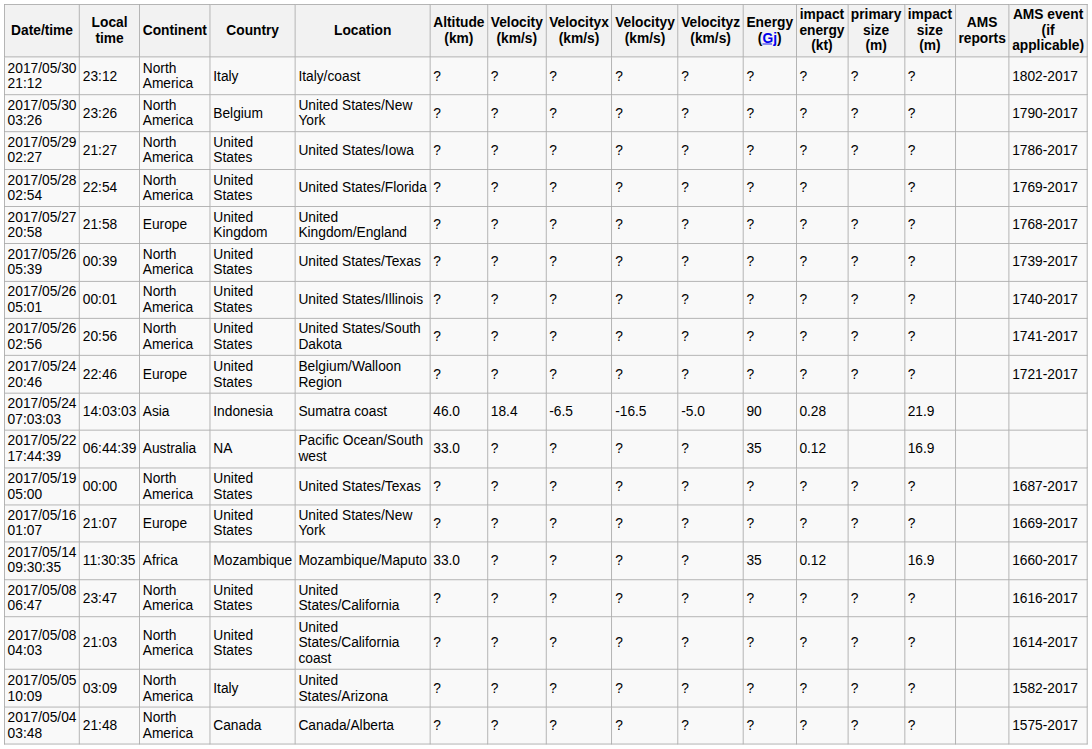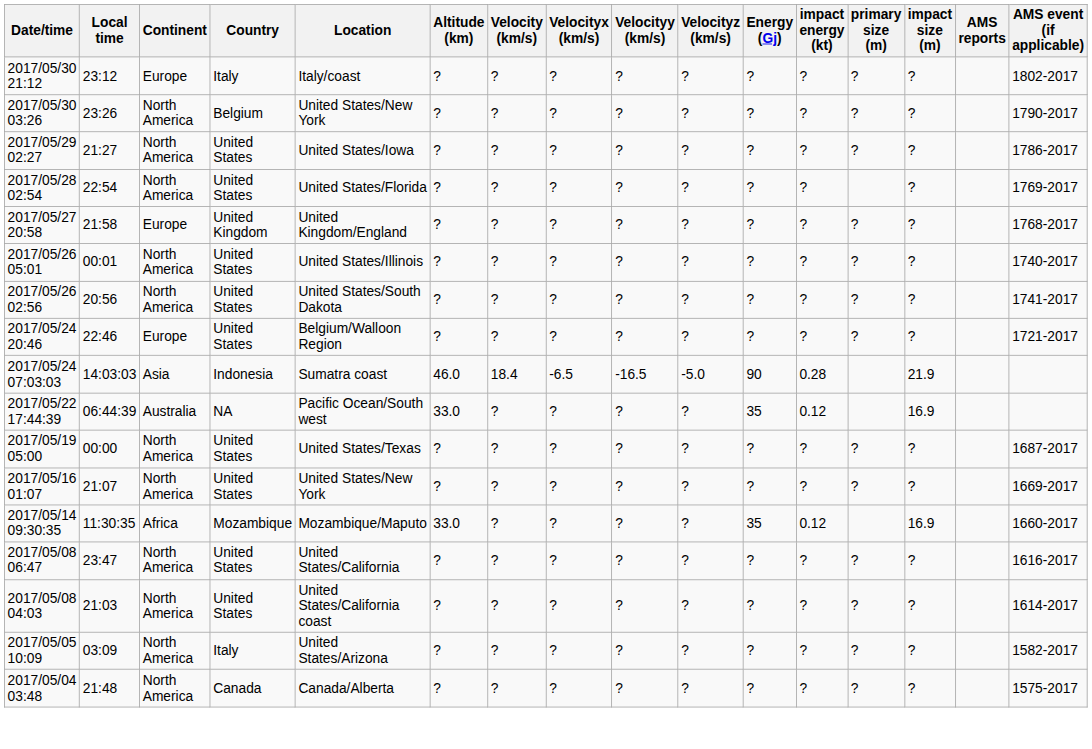 <table class="wikitable sortable">
 <tr>
 <th>Date/time</th>
 <th>Local time</th>
 <th>Continent</th>
 <th>Country</th>
 <th>Location</th>
 <th>Altitude (km)</th>
 <th>Velocity (km/s)</th>
 <th>Velocityx (km/s)</th>
 <th>Velocityy (km/s)</th>
 <th>Velocityz (km/s)</th>
 <th>Energy (<a href='#'>Gj</a>)</th>
 <th>impact energy (kt)</th>
 <th>primary size (m)</th>
 <th>impact size (m)</th>
 <th>AMS reports</th>
 <th>AMS event (if applicable)</th>
 </tr>
 <tr>
 <td>2017/05/30 21:12</td>
 <td>23:12</td>
-<td>North America</td>
+<td>Europe</td>
 <td>Italy</td>
 <td>Italy/coast</td>
 <td>?</td>
 <td>?</td>
 <td>?</td>
 <td>?</td>
 <td>?</td>
 <td>?</td>
 <td>?</td>
 <td>?</td>
 <td>?</td>
 <td></td>
 <td>1802-2017</td>
 </tr>
 <tr>
 <td>2017/05/30 03:26</td>
 <td>23:26</td>
 <td>North America</td>
 <td>Belgium</td>
 <td>United States/New York</td>
 <td>?</td>
 <td>?</td>
 <td>?</td>
 <td>?</td>
 <td>?</td>
 <td>?</td>
 <td>?</td>
 <td>?</td>
 <td>?</td>
 <td></td>
 <td>1790-2017</td>
 </tr>
 <tr>
 <td>2017/05/29 02:27</td>
 <td>21:27</td>
 <td>North America</td>
 <td>United States</td>
 <td>United States/Iowa</td>
 <td>?</td>
 <td>?</td>
 <td>?</td>
 <td>?</td>
 <td>?</td>
 <td>?</td>
 <td>?</td>
 <td>?</td>
 <td>?</td>
 <td></td>
 <td>1786-2017</td>
 </tr>
 <tr>
 <td>2017/05/28 02:54</td>
 <td>22:54</td>
 <td>North America</td>
 <td>United States</td>
 <td>United States/Florida</td>
 <td>?</td>
 <td>?</td>
 <td>?</td>
 <td>?</td>
 <td>?</td>
 <td>?</td>
 <td>?</td>
 <td></td>
 <td>?</td>
 <td></td>
 <td>1769-2017</td>
 </tr>
 <tr>
 <td>2017/05/27 20:58</td>
 <td>21:58</td>
 <td>Europe</td>
 <td>United Kingdom</td>
 <td>United Kingdom/England</td>
 <td>?</td>
 <td>?</td>
 <td>?</td>
 <td>?</td>
 <td>?</td>
 <td>?</td>
 <td>?</td>
 <td>?</td>
 <td>?</td>
 <td></td>
 <td>1768-2017</td>
-</tr>
-<tr>
-<td>2017/05/26 05:39</td>
-<td>00:39</td>
-<td>North America</td>
-<td>United States</td>
-<td>United States/Texas</td>
-<td>?</td>
-<td>?</td>
-<td>?</td>
-<td>?</td>
-<td>?</td>
-<td>?</td>
-<td>?</td>
-<td>?</td>
-<td>?</td>
-<td></td>
-<td>1739-2017</td>
 </tr>
 <tr>
 <td>2017/05/26 05:01</td>
 <td>00:01</td>
 <td>North America</td>
 <td>United States</td>
 <td>United States/Illinois</td>
 <td>?</td>
 <td>?</td>
 <td>?</td>
 <td>?</td>
 <td>?</td>
 <td>?</td>
 <td>?</td>
 <td>?</td>
 <td>?</td>
 <td></td>
 <td>1740-2017</td>
 </tr>
 <tr>
 <td>2017/05/26 02:56</td>
 <td>20:56</td>
 <td>North America</td>
 <td>United States</td>
 <td>United States/South Dakota</td>
 <td>?</td>
 <td>?</td>
 <td>?</td>
 <td>?</td>
 <td>?</td>
 <td>?</td>
 <td>?</td>
 <td>?</td>
 <td>?</td>
 <td></td>
 <td>1741-2017</td>
 </tr>
 <tr>
 <td>2017/05/24 20:46</td>
 <td>22:46</td>
 <td>Europe</td>
 <td>United States</td>
 <td>Belgium/Walloon Region</td>
 <td>?</td>
 <td>?</td>
 <td>?</td>
 <td>?</td>
 <td>?</td>
 <td>?</td>
 <td>?</td>
 <td>?</td>
 <td>?</td>
 <td></td>
 <td>1721-2017</td>
 </tr>
 <tr>
 <td>2017/05/24 07:03:03</td>
 <td>14:03:03</td>
 <td>Asia</td>
 <td>Indonesia</td>
 <td Indonesia>Sumatra coast</td>
 <td>46.0</td>
 <td>18.4</td>
 <td>-6.5</td>
 <td>-16.5</td>
 <td>-5.0</td>
 <td>90</td>
 <td>0.28</td>
 <td></td>
 <td>21.9</td>
 <td></td>
 <td></td>
 </tr>
 <tr>
 <td>2017/05/22 17:44:39</td>
 <td>06:44:39</td>
 <td>Australia</td>
 <td>NA</td>
 <td>Pacific Ocean/South west</td>
 <td>33.0</td>
 <td>?</td>
 <td>?</td>
 <td>?</td>
 <td>?</td>
 <td>35</td>
 <td>0.12</td>
 <td></td>
 <td>16.9</td>
 <td></td>
 <td></td>
 </tr>
 <tr>
 <td>2017/05/19 05:00</td>
 <td>00:00</td>
 <td>North America</td>
 <td>United States</td>
 <td>United States/Texas</td>
 <td>?</td>
 <td>?</td>
 <td>?</td>
 <td>?</td>
 <td>?</td>
 <td>?</td>
 <td>?</td>
 <td>?</td>
 <td>?</td>
 <td></td>
 <td>1687-2017</td>
 </tr>
 <tr>
 <td>2017/05/16 01:07</td>
 <td>21:07</td>
-<td>Europe</td>
+<td>North America</td>
 <td>United States</td>
 <td>United States/New York</td>
 <td>?</td>
 <td>?</td>
 <td>?</td>
 <td>?</td>
 <td>?</td>
 <td>?</td>
 <td>?</td>
 <td>?</td>
 <td>?</td>
 <td></td>
 <td>1669-2017</td>
 </tr>
 <tr>
 <td>2017/05/14 09:30:35</td>
 <td>11:30:35</td>
 <td>Africa</td>
 <td>Mozambique</td>
 <td>Mozambique/Maputo</td>
 <td>33.0</td>
 <td>?</td>
 <td>?</td>
 <td>?</td>
 <td>?</td>
 <td>35</td>
 <td>0.12</td>
 <td></td>
 <td>16.9</td>
 <td></td>
 <td>1660-2017</td>
 </tr>
 <tr>
 <td>2017/05/08 06:47</td>
 <td>23:47</td>
 <td>North America</td>
 <td>United States</td>
 <td>United States/California</td>
 <td>?</td>
 <td>?</td>
 <td>?</td>
 <td>?</td>
 <td>?</td>
 <td>?</td>
 <td>?</td>
 <td>?</td>
 <td>?</td>
 <td></td>
 <td>1616-2017</td>
 </tr>
 <tr>
 <td>2017/05/08 04:03</td>
 <td>21:03</td>
 <td>North America</td>
 <td>United States</td>
 <td>United States/California coast</td>
 <td>?</td>
 <td>?</td>
 <td>?</td>
 <td>?</td>
 <td>?</td>
 <td>?</td>
 <td>?</td>
 <td>?</td>
 <td>?</td>
 <td></td>
 <td>1614-2017</td>
 </tr>
 <tr>
 <td>2017/05/05 10:09</td>
 <td>03:09</td>
 <td>North America</td>
 <td>Italy</td>
 <td>United States/Arizona</td>
 <td>?</td>
 <td>?</td>
 <td>?</td>
 <td>?</td>
 <td>?</td>
 <td>?</td>
 <td>?</td>
 <td>?</td>
 <td>?</td>
 <td></td>
 <td>1582-2017</td>
 </tr>
 <tr>
 <td>2017/05/04 03:48</td>
 <td>21:48</td>
 <td>North America</td>
 <td>Canada</td>
 <td>Canada/Alberta</td>
 <td>?</td>
 <td>?</td>
 <td>?</td>
 <td>?</td>
 <td>?</td>
 <td>?</td>
 <td>?</td>
 <td>?</td>
 <td>?</td>
 <td></td>
 <td>1575-2017</td>
 </tr>
 </table>
